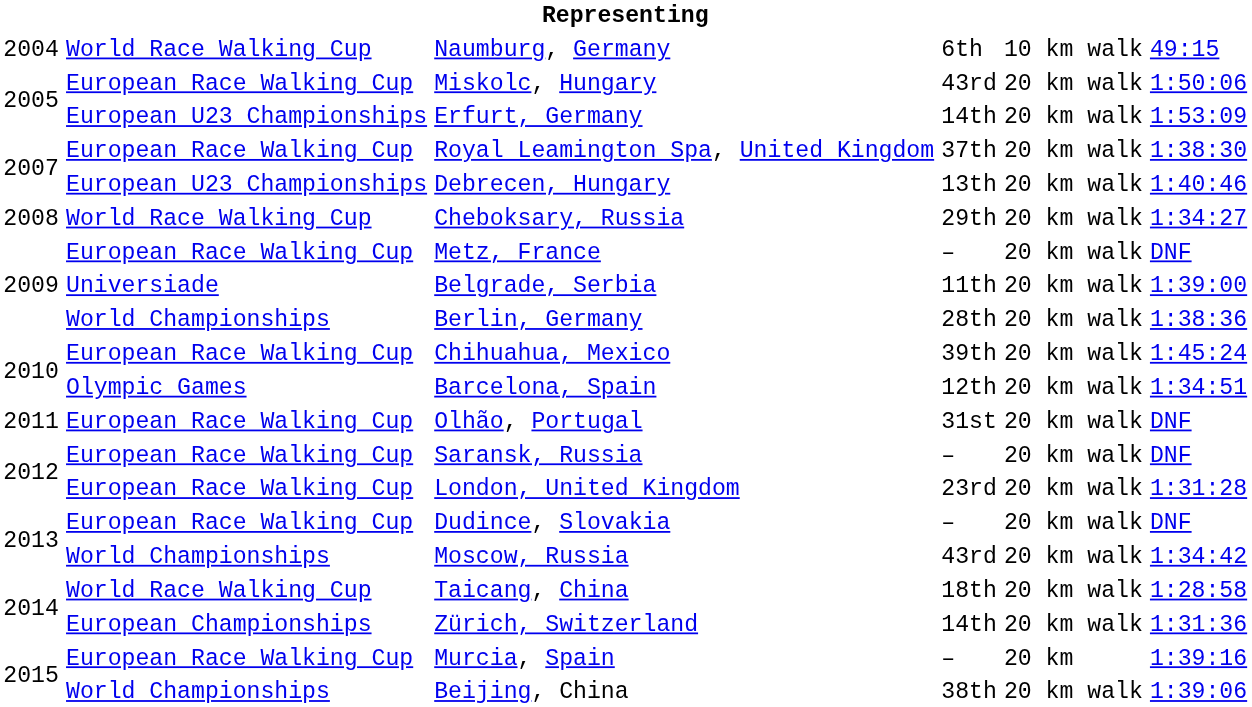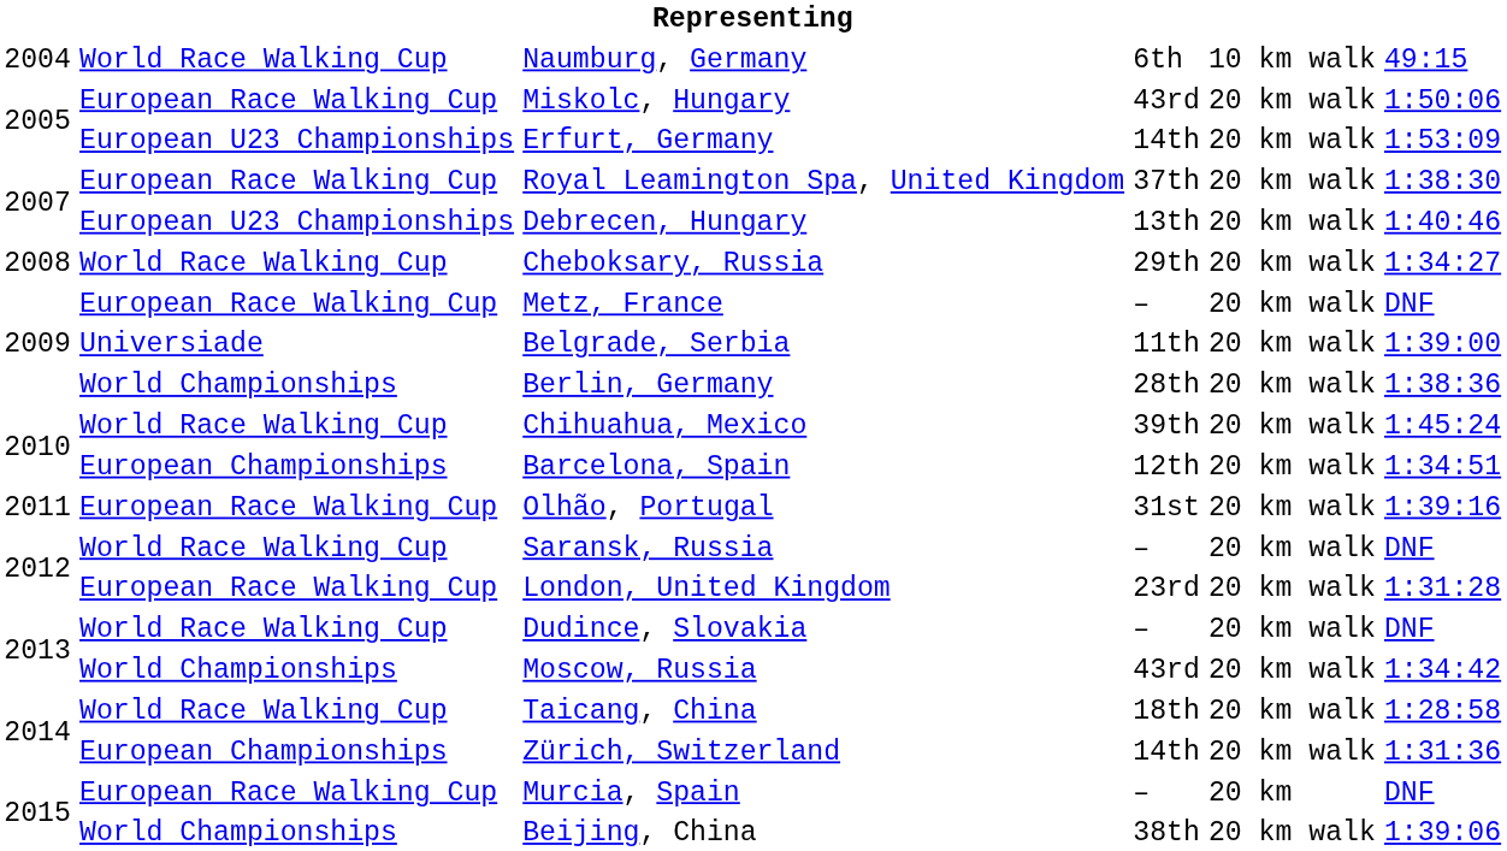 <table>
 <tr>
 <th colspan="6">Representing </th>
 </tr>
 <tr>
 <td>2004</td>
 <td><a href='#'>World Race Walking Cup</a></td>
 <td><a href='#'>Naumburg</a>, <a href='#'>Germany</a></td>
 <td>6th</td>
 <td>10 km walk</td>
 <td><a href='#'>49:15</a></td>
 </tr>
 <tr>
 <td rowspan=2>2005</td>
 <td><a href='#'>European Race Walking Cup</a></td>
 <td><a href='#'>Miskolc</a>, <a href='#'>Hungary</a></td>
 <td>43rd</td>
 <td>20 km walk</td>
 <td><a href='#'>1:50:06</a></td>
 </tr>
 <tr>
 <td><a href='#'>European U23 Championships</a></td>
 <td><a href='#'>Erfurt, Germany</a></td>
 <td>14th</td>
 <td>20 km walk</td>
 <td><a href='#'>1:53:09</a></td>
 </tr>
 <tr>
 <td rowspan=2>2007</td>
 <td><a href='#'>European Race Walking Cup</a></td>
 <td><a href='#'>Royal Leamington Spa</a>, <a href='#'>United Kingdom</a></td>
 <td>37th</td>
 <td>20 km walk</td>
 <td><a href='#'>1:38:30</a></td>
 </tr>
 <tr>
 <td><a href='#'>European U23 Championships</a></td>
 <td><a href='#'>Debrecen, Hungary</a></td>
 <td>13th</td>
 <td>20 km walk</td>
 <td><a href='#'>1:40:46</a></td>
 </tr>
 <tr>
 <td>2008</td>
 <td><a href='#'>World Race Walking Cup</a></td>
 <td><a href='#'>Cheboksary, Russia</a></td>
 <td>29th</td>
 <td>20 km walk</td>
 <td><a href='#'>1:34:27</a></td>
 </tr>
 <tr>
 <td rowspan=3>2009</td>
 <td><a href='#'>European Race Walking Cup</a></td>
 <td><a href='#'>Metz, France</a></td>
 <td>–</td>
 <td>20 km walk</td>
 <td><a href='#'>DNF</a></td>
 </tr>
 <tr>
 <td><a href='#'>Universiade</a></td>
 <td><a href='#'>Belgrade, Serbia</a></td>
 <td>11th</td>
 <td>20 km walk</td>
 <td><a href='#'>1:39:00</a></td>
 </tr>
 <tr>
 <td><a href='#'>World Championships</a></td>
 <td><a href='#'>Berlin, Germany</a></td>
 <td>28th</td>
 <td>20 km walk</td>
 <td><a href='#'>1:38:36</a></td>
 </tr>
 <tr>
 <td rowspan=2>2010</td>
-<td><a href='#'>European Race Walking Cup</a></td>
+<td><a href='#'>World Race Walking Cup</a></td>
 <td><a href='#'>Chihuahua, Mexico</a></td>
 <td>39th</td>
 <td>20 km walk</td>
 <td><a href='#'>1:45:24</a></td>
 </tr>
 <tr>
-<td><a href='#'>Olympic Games</a></td>
+<td><a href='#'>European Championships</a></td>
 <td><a href='#'>Barcelona, Spain</a></td>
 <td>12th</td>
 <td>20 km walk</td>
 <td><a href='#'>1:34:51</a></td>
 </tr>
 <tr>
 <td>2011</td>
 <td><a href='#'>European Race Walking Cup</a></td>
 <td><a href='#'>Olhão</a>, <a href='#'>Portugal</a></td>
 <td>31st</td>
 <td>20 km walk</td>
-<td><a href='#'>DNF</a></td>
+<td><a href='#'>1:39:16</a></td>
 </tr>
 <tr>
 <td rowspan=2>2012</td>
-<td><a href='#'>European Race Walking Cup</a></td>
+<td><a href='#'>World Race Walking Cup</a></td>
 <td><a href='#'>Saransk, Russia</a></td>
 <td>–</td>
 <td>20 km walk</td>
 <td><a href='#'>DNF</a></td>
 </tr>
 <tr>
 <td><a href='#'>European Race Walking Cup</a></td>
 <td><a href='#'>London, United Kingdom</a></td>
 <td>23rd</td>
 <td>20 km walk</td>
 <td><a href='#'>1:31:28</a></td>
 </tr>
 <tr>
 <td rowspan=2>2013</td>
-<td><a href='#'>European Race Walking Cup</a></td>
+<td><a href='#'>World Race Walking Cup</a></td>
 <td><a href='#'>Dudince</a>, <a href='#'>Slovakia</a></td>
 <td>–</td>
 <td>20 km walk</td>
 <td><a href='#'>DNF</a></td>
 </tr>
 <tr>
 <td><a href='#'>World Championships</a></td>
 <td><a href='#'>Moscow, Russia</a></td>
 <td>43rd</td>
 <td>20 km walk</td>
 <td><a href='#'>1:34:42</a></td>
 </tr>
 <tr>
 <td rowspan=2>2014</td>
 <td><a href='#'>World Race Walking Cup</a></td>
 <td><a href='#'>Taicang</a>, <a href='#'>China</a></td>
 <td>18th</td>
 <td>20 km walk</td>
 <td><a href='#'>1:28:58</a></td>
 </tr>
 <tr>
 <td><a href='#'>European Championships</a></td>
 <td><a href='#'>Zürich, Switzerland</a></td>
 <td>14th</td>
 <td>20 km walk</td>
 <td><a href='#'>1:31:36</a></td>
 </tr>
 <tr>
 <td rowspan=2>2015</td>
 <td><a href='#'>European Race Walking Cup</a></td>
 <td><a href='#'>Murcia</a>, <a href='#'>Spain</a></td>
 <td>–</td>
 <td>20 km</td>
-<td><a href='#'>1:39:16</a></td>
+<td><a href='#'>DNF</a></td>
 </tr>
 <tr>
 <td><a href='#'>World Championships</a></td>
 <td><a href='#'>Beijing</a>, China</td>
 <td>38th</td>
 <td>20 km walk</td>
 <td><a href='#'>1:39:06</a></td>
 </tr>
 </table>
